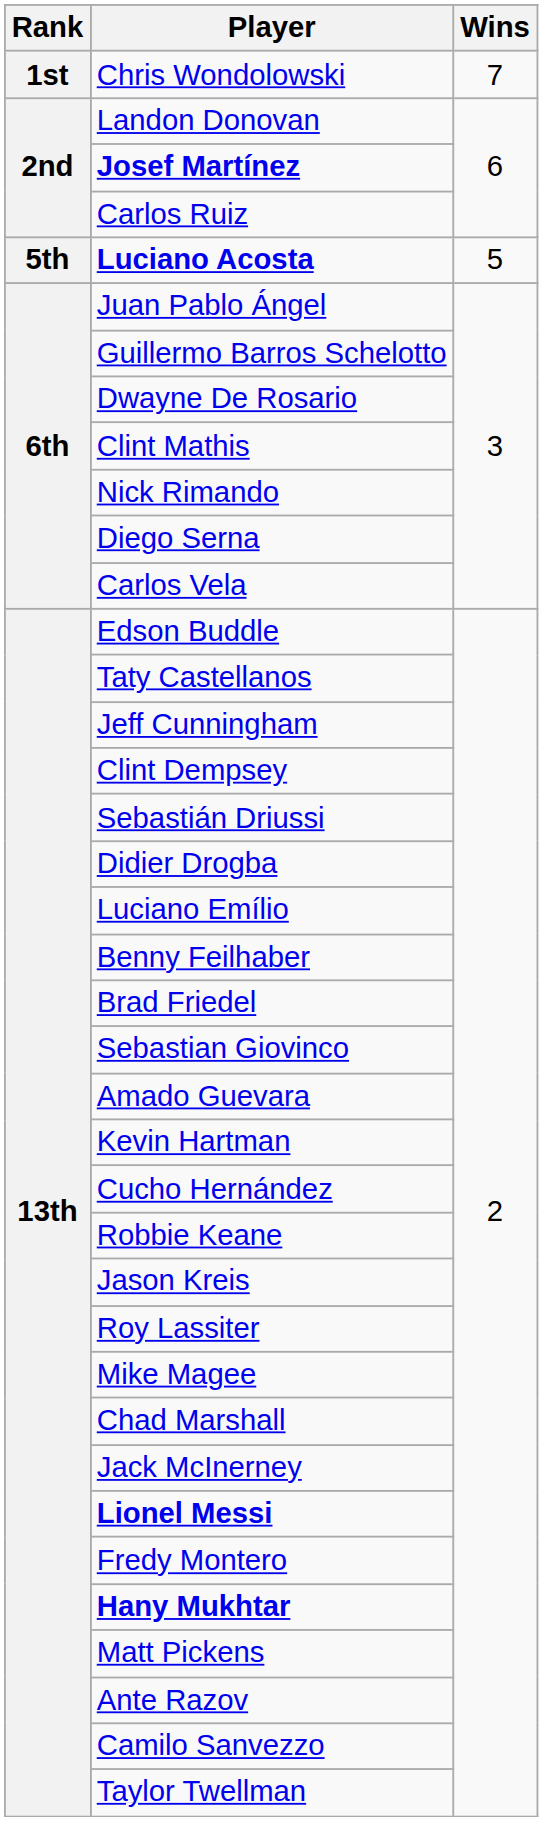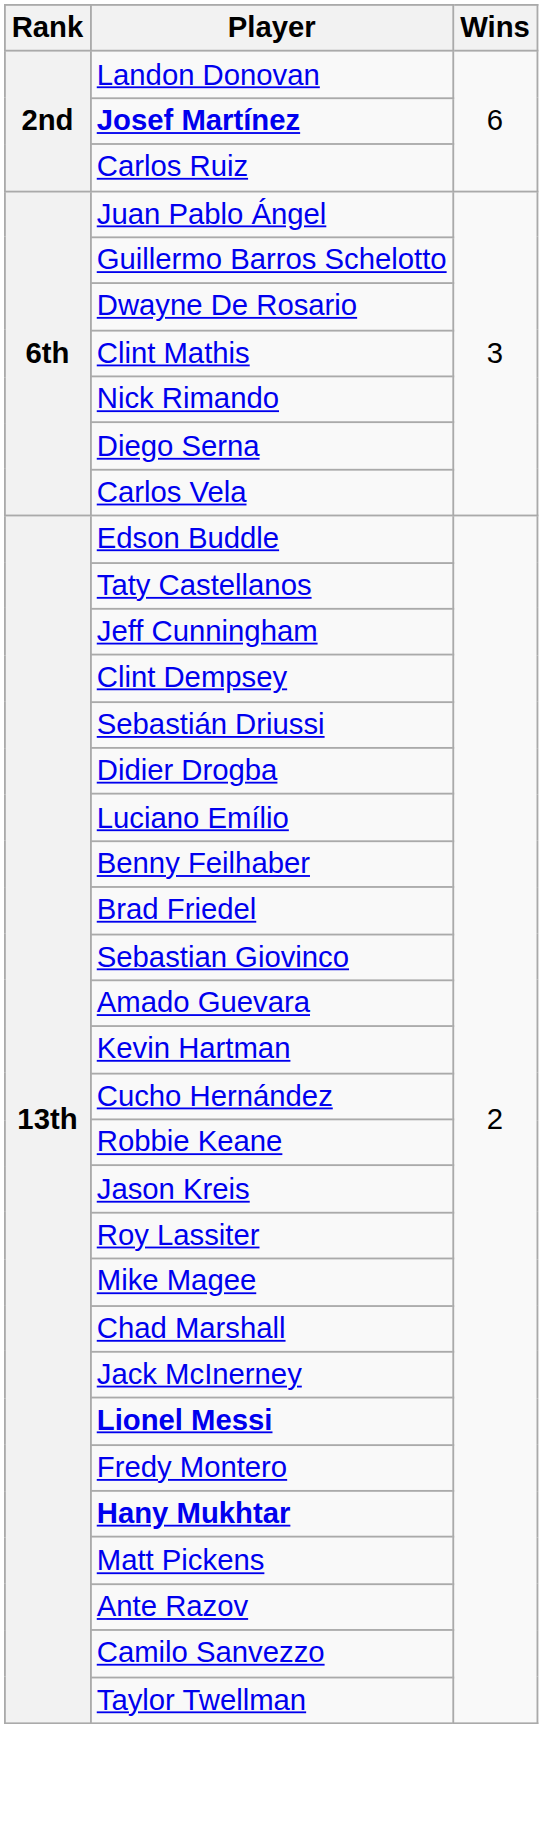 <table class="wikitable plainrowheaders">
 <tr>
 <th scope=col>Rank</th>
 <th scope=col>Player</th>
 <th scope=col>Wins</th>
-</tr>
-<tr>
-<th scope=row style=text-align:center>1st</th>
-<td> <a href='#'>Chris Wondolowski</a></td>
-<td align=center>7</td>
 </tr>
 <tr>
 <th scope=row rowspan=3 style=text-align:center>2nd</th>
 <td> <a href='#'>Landon Donovan</a></td>
 <td rowspan=3 align=center>6</td>
 </tr>
 <tr>
 <td> <strong><a href='#'>Josef Martínez</a></strong></td>
 </tr>
 <tr>
 <td> <a href='#'>Carlos Ruiz</a></td>
-</tr>
-<tr>
-<th scope=row style=text-align:center>5th</th>
-<td> <strong><a href='#'>Luciano Acosta</a></strong></td>
-<td align=center>5</td>
 </tr>
 <tr>
 <th scope=row rowspan=7 style=text-align:center>6th</th>
 <td> <a href='#'>Juan Pablo Ángel</a></td>
 <td rowspan=7 align=center>3</td>
 </tr>
 <tr>
 <td> <a href='#'>Guillermo Barros Schelotto</a></td>
 </tr>
 <tr>
 <td> <a href='#'>Dwayne De Rosario</a></td>
 </tr>
 <tr>
 <td> <a href='#'>Clint Mathis</a></td>
 </tr>
 <tr>
 <td> <a href='#'>Nick Rimando</a></td>
 </tr>
 <tr>
 <td> <a href='#'>Diego Serna</a></td>
 </tr>
 <tr>
 <td> <a href='#'>Carlos Vela</a></td>
 </tr>
 <tr>
 <th scope=row rowspan=26 style=text-align:center>13th</th>
 <td> <a href='#'>Edson Buddle</a></td>
 <td rowspan=26 align=center>2</td>
 </tr>
 <tr>
 <td> <a href='#'>Taty Castellanos</a></td>
 </tr>
 <tr>
 <td> <a href='#'>Jeff Cunningham</a></td>
 </tr>
 <tr>
 <td> <a href='#'>Clint Dempsey</a></td>
 </tr>
 <tr>
 <td> <a href='#'>Sebastián Driussi</a></td>
 </tr>
 <tr>
 <td> <a href='#'>Didier Drogba</a></td>
 </tr>
 <tr>
 <td> <a href='#'>Luciano Emílio</a></td>
 </tr>
 <tr>
 <td> <a href='#'>Benny Feilhaber</a></td>
 </tr>
 <tr>
 <td> <a href='#'>Brad Friedel</a></td>
 </tr>
 <tr>
 <td> <a href='#'>Sebastian Giovinco</a></td>
 </tr>
 <tr>
 <td> <a href='#'>Amado Guevara</a></td>
 </tr>
 <tr>
 <td> <a href='#'>Kevin Hartman</a></td>
 </tr>
 <tr>
 <td> <a href='#'>Cucho Hernández</a></td>
 </tr>
 <tr>
 <td> <a href='#'>Robbie Keane</a></td>
 </tr>
 <tr>
 <td> <a href='#'>Jason Kreis</a></td>
 </tr>
 <tr>
 <td> <a href='#'>Roy Lassiter</a></td>
 </tr>
 <tr>
 <td> <a href='#'>Mike Magee</a></td>
 </tr>
 <tr>
 <td> <a href='#'>Chad Marshall</a></td>
 </tr>
 <tr>
 <td> <a href='#'>Jack McInerney</a></td>
 </tr>
 <tr>
 <td> <strong><a href='#'>Lionel Messi</a></strong></td>
 </tr>
 <tr>
 <td> <a href='#'>Fredy Montero</a></td>
 </tr>
 <tr>
 <td> <strong><a href='#'>Hany Mukhtar</a></strong></td>
 </tr>
 <tr>
 <td> <a href='#'>Matt Pickens</a></td>
 </tr>
 <tr>
 <td> <a href='#'>Ante Razov</a></td>
 </tr>
 <tr>
 <td> <a href='#'>Camilo Sanvezzo</a></td>
 </tr>
 <tr>
 <td> <a href='#'>Taylor Twellman</a></td>
 </tr>
 </table>
